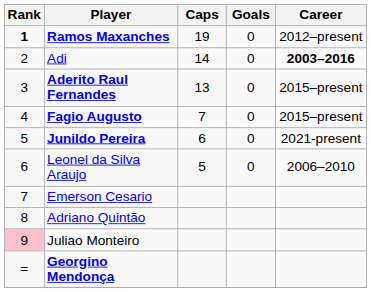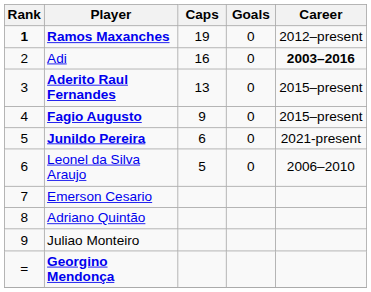 <table class="wikitable sortable" style="text-align:center;">
 <tr>
 <th width="30">Rank</th>
 <th style="width:150px;">Player</th>
 <th width="50">Caps</th>
 <th width="50">Goals</th>
 <th style="width:100px;">Career</th>
 </tr>
 <tr>
 <td><strong>1</strong></td>
 <td style="text-align: left;"><strong><a href='#'>Ramos Maxanches</a></strong></td>
 <td>19</td>
 <td>0</td>
 <td>2012–present</td>
 </tr>
 <tr>
 <td>2</td>
 <td style="text-align: left;"><a href='#'>Adi</a></td>
-<td>14</td>
+<td>16</td>
 <td>0</td>
 <td><strong>2003–2016</strong></td>
 </tr>
 <tr>
 <td>3</td>
 <td style="text-align: left;"><strong><a href='#'>Aderito Raul Fernandes</a></strong></td>
 <td>13</td>
 <td>0</td>
 <td>2015–present</td>
 </tr>
 <tr>
 <td>4</td>
 <td style="text-align: left;"><strong><a href='#'>Fagio Augusto</a></strong></td>
-<td>7</td>
+<td>9</td>
 <td>0</td>
 <td>2015–present</td>
 </tr>
 <tr>
 <td>5</td>
 <td style="text-align: left;"><strong><a href='#'>Junildo Pereira</a></strong></td>
 <td>6</td>
 <td>0</td>
 <td>2021-present</td>
 </tr>
 <tr>
 <td>6</td>
 <td style="text-align: left;"><a href='#'>Leonel da Silva Araujo</a></td>
 <td>5</td>
 <td>0</td>
 <td>2006–2010</td>
 </tr>
 <tr>
 <td>7</td>
 <td style="text-align: left;"><a href='#'>Emerson Cesario</a></td>
 <td></td>
 <td></td>
 <td></td>
 </tr>
 <tr>
 <td>8</td>
 <td style="text-align: left;"><a href='#'>Adriano Quintão</a></td>
 <td></td>
 <td></td>
 <td></td>
 </tr>
 <tr>
-<td style="background: pink;">9</td>
+<td>9</td>
 <td style="text-align: left;">Juliao Monteiro</td>
 <td></td>
 <td></td>
 <td></td>
 </tr>
 <tr>
 <td>=</td>
 <td style="text-align: left; "><strong><a href='#'>Georgino Mendonça</a></strong></td>
 <td></td>
 <td></td>
 <td></td>
 </tr>
 <tr>
 </tr>
 </table>
